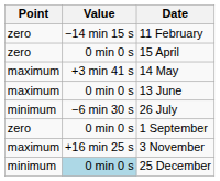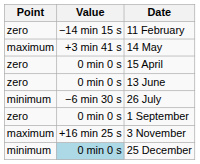 <table class="wikitable">
 <tr>
 <th>Point</th>
 <th>Value</th>
 <th>Date</th>
 </tr>
 <tr>
 <td>zero</td>
 <td style="text-align:right;">−14 min 15 s</td>
 <td>11 February</td>
 </tr>
 <tr>
+<td>maximum</td>
+<td style="text-align:right;">+3 min 41 s</td>
+<td>14 May</td>
+</tr>
+<tr>
 <td>zero</td>
 <td style="text-align:right;">0 min 0 s</td>
 <td>15 April</td>
 </tr>
 <tr>
-<td>maximum</td>
-<td style="text-align:right;">+3 min 41 s</td>
-<td>14 May</td>
-</tr>
-<tr>
-<td>maximum</td>
+<td>zero</td>
 <td style="text-align:right;">0 min 0 s</td>
 <td>13 June</td>
 </tr>
 <tr>
 <td>minimum</td>
 <td style="text-align:right;">−6 min 30 s</td>
 <td>26 July</td>
 </tr>
 <tr>
 <td>zero</td>
 <td style="text-align:right;">0 min 0 s</td>
 <td>1 September</td>
 </tr>
 <tr>
 <td>maximum</td>
 <td style="text-align:right;">+16 min 25 s</td>
 <td>3 November</td>
 </tr>
 <tr>
 <td>minimum</td>
 <td style="background: lightblue; text-align:right;">0 min 0 s</td>
 <td>25 December</td>
 </tr>
 </table>
